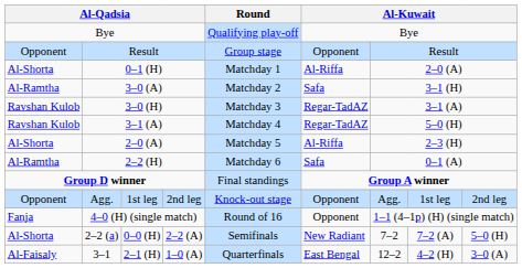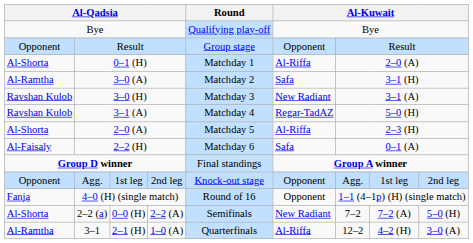 <table class="wikitable" style="text-align: center;">
 <tr>
 <th colspan=4> <a href='#'>Al-Qadsia</a></th>
 <th>Round</th>
 <th colspan=4> <a href='#'>Al-Kuwait</a></th>
 </tr>
 <tr>
 <td colspan=4>Bye</td>
 <td bgcolor=#c1e0ff><a href='#'>Qualifying play-off</a></td>
 <td colspan=4>Bye</td>
 </tr>
 <tr bgcolor=#c1e0ff>
 <td>Opponent</td>
 <td colspan=3>Result</td>
 <td><a href='#'>Group stage</a></td>
 <td>Opponent</td>
 <td colspan=3>Result</td>
 </tr>
 <tr>
 <td align=left> <a href='#'>Al-Shorta</a></td>
 <td colspan=3><a href='#'>0–1</a> (H)</td>
 <td bgcolor=#c1e0ff>Matchday 1</td>
 <td align=left> <a href='#'>Al-Riffa</a></td>
 <td colspan=3><a href='#'>2–0</a> (A)</td>
 </tr>
 <tr>
 <td align=left> <a href='#'>Al-Ramtha</a></td>
 <td colspan=3><a href='#'>3–0</a> (A)</td>
 <td bgcolor=#c1e0ff>Matchday 2</td>
 <td align=left> <a href='#'>Safa</a></td>
 <td colspan=3><a href='#'>3–1</a> (H)</td>
 </tr>
 <tr>
 <td align=left> <a href='#'>Ravshan Kulob</a></td>
 <td colspan=3><a href='#'>3–0</a> (H)</td>
 <td bgcolor=#c1e0ff>Matchday 3</td>
-<td align=left> <a href='#'>Regar-TadAZ</a></td>
+<td align=left> <a href='#'>New Radiant</a></td>
 <td colspan=3><a href='#'>3–1</a> (A)</td>
 </tr>
 <tr>
 <td align=left> <a href='#'>Ravshan Kulob</a></td>
 <td colspan=3><a href='#'>3–1</a> (A)</td>
 <td bgcolor=#c1e0ff>Matchday 4</td>
 <td align=left> <a href='#'>Regar-TadAZ</a></td>
 <td colspan=3><a href='#'>5–0</a> (H)</td>
 </tr>
 <tr>
 <td align=left> <a href='#'>Al-Shorta</a></td>
 <td colspan=3><a href='#'>2–0</a> (A)</td>
 <td bgcolor=#c1e0ff>Matchday 5</td>
 <td align=left> <a href='#'>Al-Riffa</a></td>
 <td colspan=3><a href='#'>2–3</a> (H)</td>
 </tr>
 <tr>
-<td align=left> <a href='#'>Al-Ramtha</a></td>
+<td align=left> <a href='#'>Al-Faisaly</a></td>
 <td colspan=3><a href='#'>2–2</a> (H)</td>
 <td bgcolor=#c1e0ff>Matchday 6</td>
 <td align=left> <a href='#'>Safa</a></td>
 <td colspan=3><a href='#'>0–1</a> (A)</td>
 </tr>
 <tr>
 <td colspan=4 align=center valign=top><strong><a href='#'>Group D</a> winner</strong><br></td>
 <td bgcolor=#c1e0ff>Final standings</td>
 <td colspan=4 align=center valign=top><strong><a href='#'>Group A</a> winner</strong><br></td>
 </tr>
 <tr bgcolor=#c1e0ff>
 <td>Opponent</td>
 <td>Agg.</td>
 <td>1st leg</td>
 <td>2nd leg</td>
 <td><a href='#'>Knock-out stage</a></td>
 <td>Opponent</td>
 <td>Agg.</td>
 <td>1st leg</td>
 <td>2nd leg</td>
 </tr>
 <tr>
 <td align=left> <a href='#'>Fanja</a></td>
 <td colspan=3><a href='#'>4–0</a> (H) (single match)</td>
 <td bgcolor=#c1e0ff>Round of 16</td>
 <td>Opponent</td>
 <td colspan=3><a href='#'>1–1</a>  (4–1<a href='#'>p</a>) (H) (single match)</td>
 </tr>
 <tr>
 <td align=left> <a href='#'>Al-Shorta</a></td>
 <td>2–2 (<a href='#'>a</a>)</td>
 <td><a href='#'>0–0</a> (H)</td>
 <td><a href='#'>2–2</a> (A)</td>
 <td bgcolor=#c1e0ff>Semifinals</td>
 <td align=left> <a href='#'>New Radiant</a></td>
 <td>7–2</td>
 <td><a href='#'>7–2</a> (A)</td>
 <td><a href='#'>5–0</a> (H)</td>
 </tr>
 <tr>
-<td align=left> <a href='#'>Al-Faisaly</a></td>
+<td align=left> <a href='#'>Al-Ramtha</a></td>
 <td>3–1</td>
 <td><a href='#'>2–1</a> (H)</td>
 <td><a href='#'>1–0</a> (A)</td>
 <td bgcolor=#c1e0ff>Quarterfinals</td>
-<td align=left> <a href='#'>East Bengal</a></td>
+<td align=left> <a href='#'>Al-Riffa</a></td>
 <td>12–2</td>
 <td><a href='#'>4–2</a> (H)</td>
 <td><a href='#'>3–0</a> (A)</td>
 </tr>
 </table>
